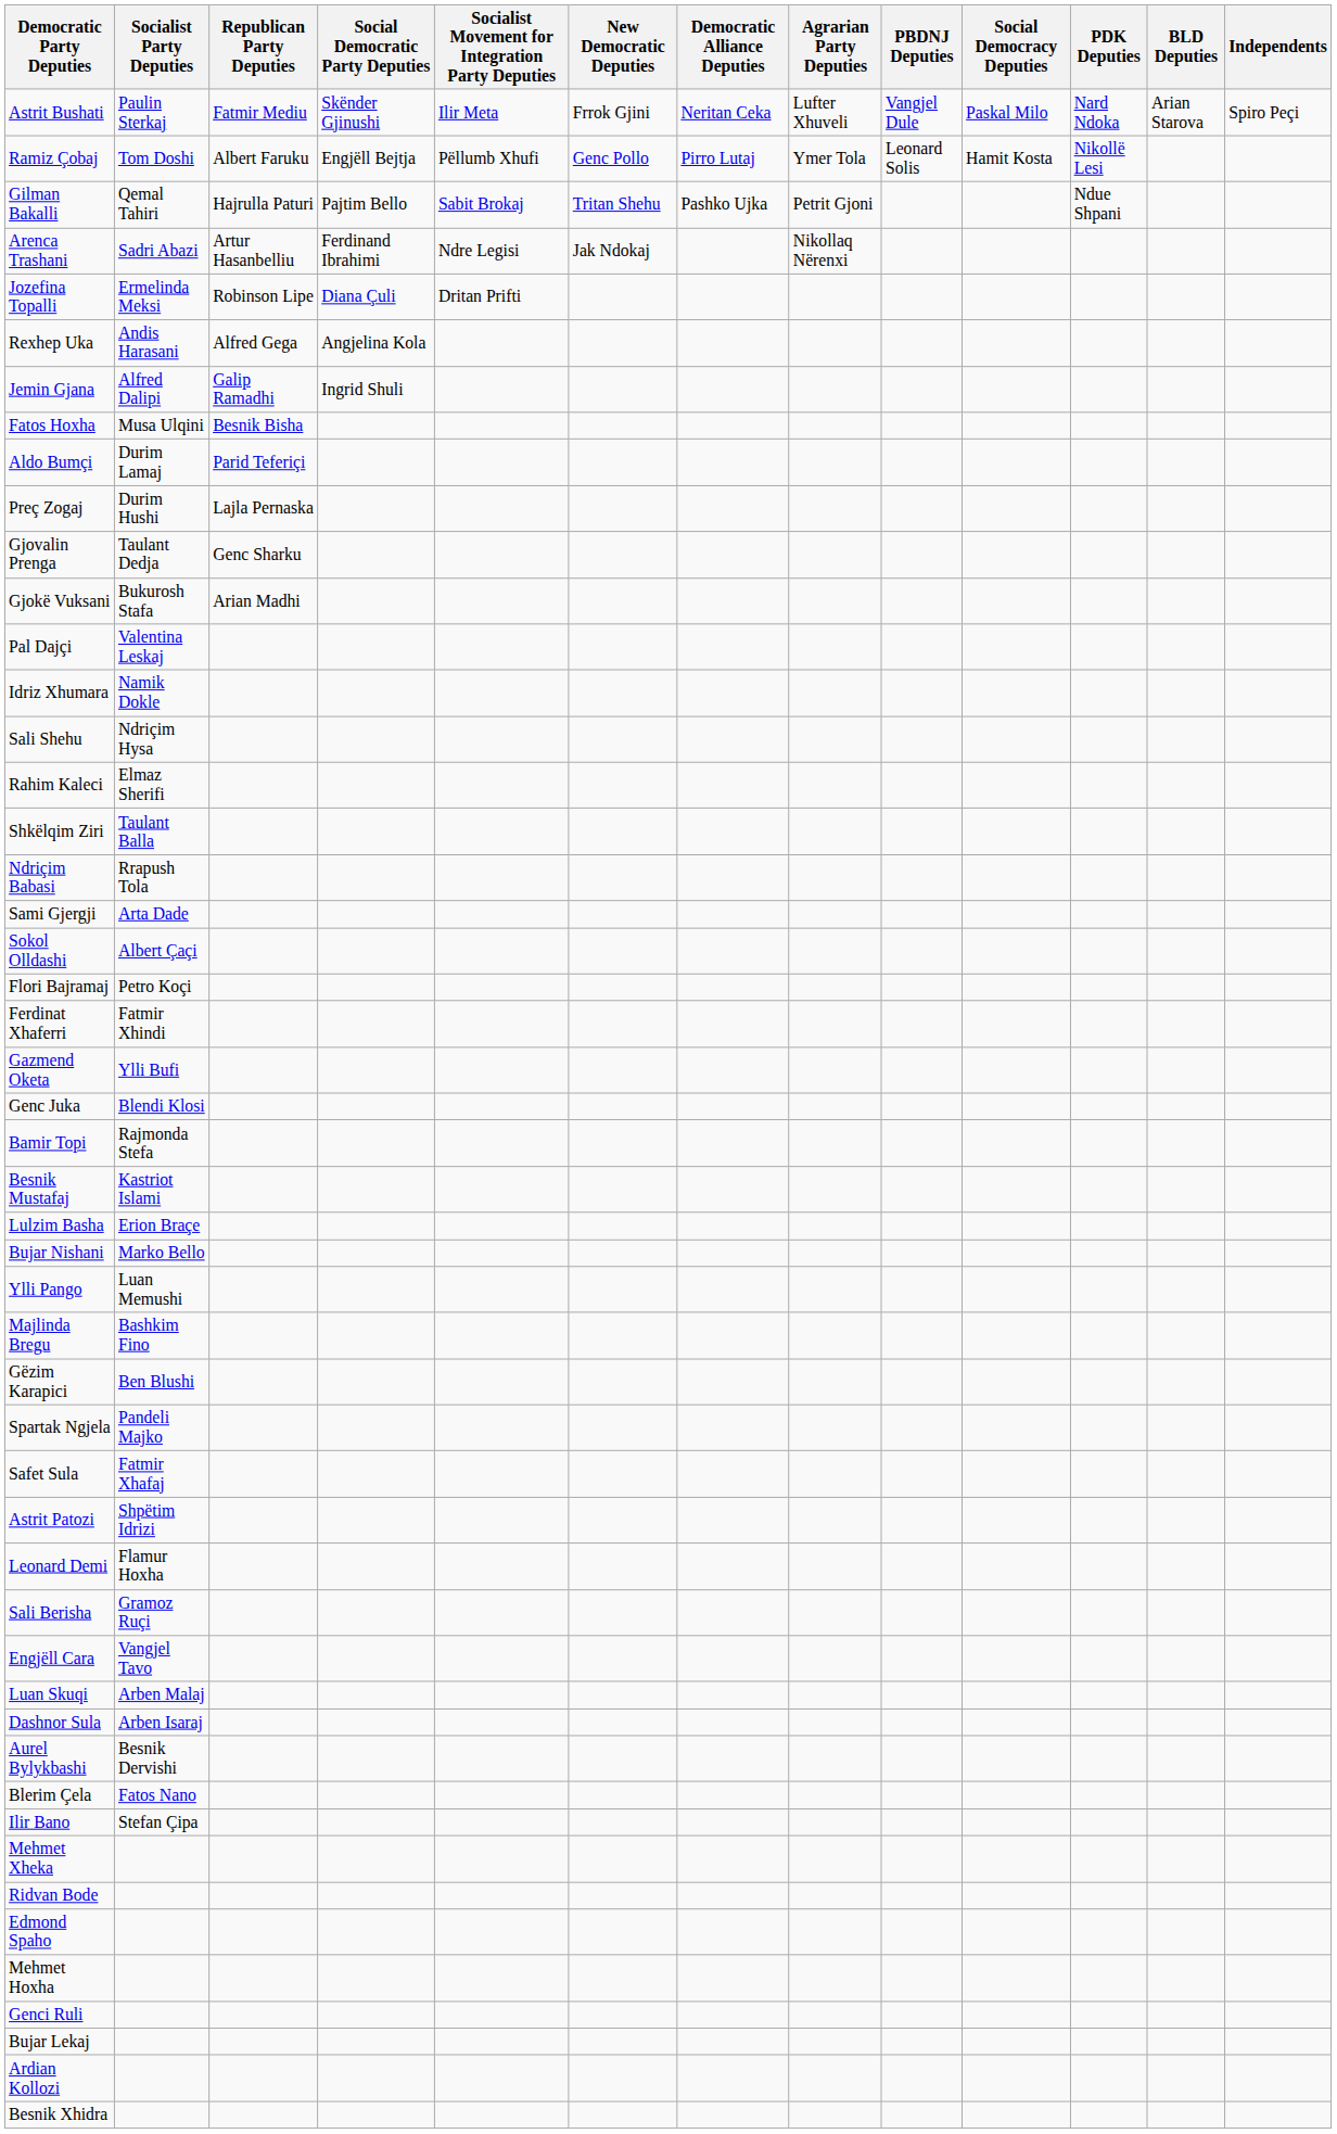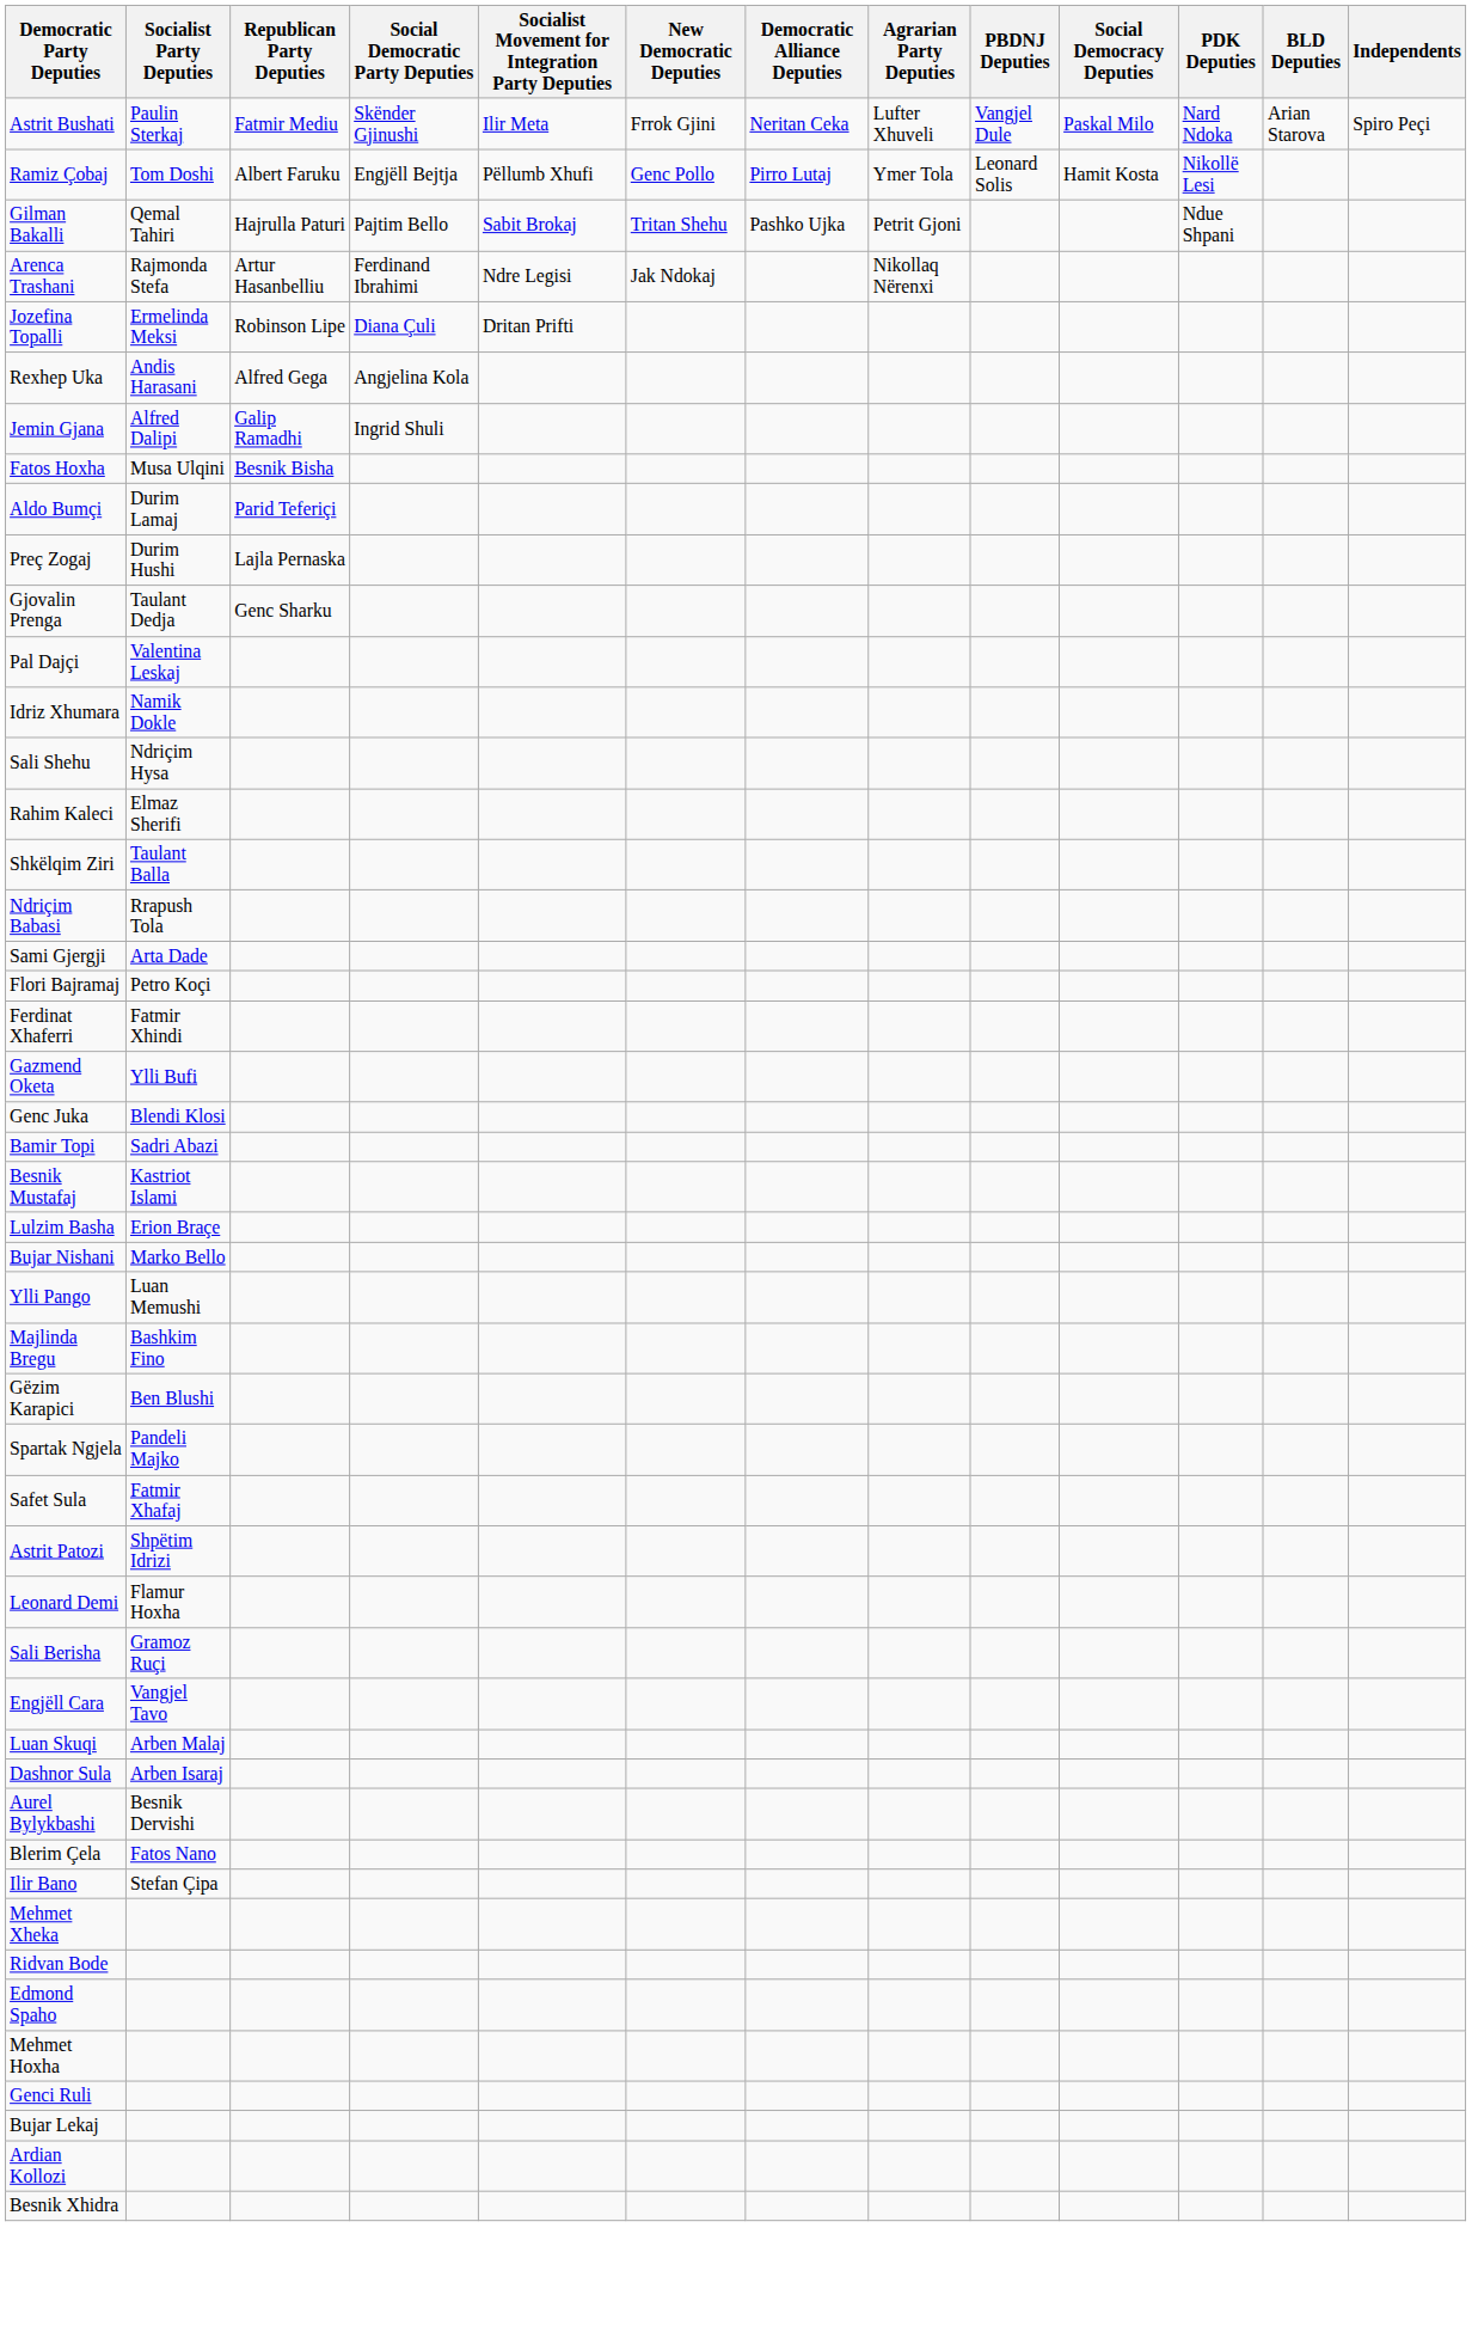 <table class="wikitable">
 <tr>
 <th>Democratic Party Deputies</th>
 <th>Socialist Party Deputies</th>
 <th>Republican Party Deputies</th>
 <th>Social Democratic Party Deputies</th>
 <th>Socialist Movement for Integration Party Deputies</th>
 <th>New Democratic Deputies</th>
 <th>Democratic Alliance Deputies</th>
 <th><strong>Agrarian Party Deputies</strong></th>
 <th>PBDNJ Deputies</th>
 <th>Social Democracy Deputies</th>
 <th>PDK Deputies</th>
 <th>BLD Deputies</th>
 <th>Independents</th>
 </tr>
 <tr>
 <td><a href='#'>Astrit Bushati</a></td>
 <td><a href='#'>Paulin Sterkaj</a></td>
 <td><a href='#'>Fatmir Mediu</a></td>
 <td><a href='#'>Skënder Gjinushi</a></td>
 <td><a href='#'>Ilir Meta</a></td>
 <td>Frrok Gjini</td>
 <td><a href='#'>Neritan Ceka</a></td>
 <td>Lufter Xhuveli</td>
 <td><a href='#'>Vangjel Dule</a></td>
 <td><a href='#'>Paskal Milo</a></td>
 <td><a href='#'>Nard Ndoka</a></td>
 <td>Arian Starova</td>
 <td>Spiro Peçi</td>
 </tr>
 <tr>
 <td><a href='#'>Ramiz Çobaj</a></td>
 <td><a href='#'>Tom Doshi</a></td>
 <td>Albert Faruku</td>
 <td>Engjëll Bejtja</td>
 <td>Pëllumb Xhufi</td>
 <td><a href='#'>Genc Pollo</a></td>
 <td><a href='#'>Pirro Lutaj</a></td>
 <td>Ymer Tola</td>
 <td>Leonard Solis</td>
 <td>Hamit Kosta</td>
 <td><a href='#'>Nikollë Lesi</a></td>
 <td></td>
 <td></td>
 </tr>
 <tr>
 <td><a href='#'>Gilman Bakalli</a></td>
 <td>Qemal Tahiri</td>
 <td>Hajrulla Paturi</td>
 <td>Pajtim Bello</td>
 <td><a href='#'>Sabit Brokaj</a></td>
 <td><a href='#'>Tritan Shehu</a></td>
 <td>Pashko Ujka</td>
 <td>Petrit Gjoni</td>
 <td></td>
 <td></td>
 <td>Ndue Shpani</td>
 <td></td>
 <td></td>
 </tr>
 <tr>
 <td><a href='#'>Arenca Trashani</a></td>
-<td><a href='#'>Sadri Abazi</a></td>
+<td>Rajmonda Stefa</td>
 <td>Artur Hasanbelliu</td>
 <td>Ferdinand Ibrahimi</td>
 <td>Ndre Legisi</td>
 <td>Jak Ndokaj</td>
 <td></td>
 <td>Nikollaq Nërenxi</td>
 <td></td>
 <td></td>
 <td></td>
 <td></td>
 <td></td>
 </tr>
 <tr>
 <td><a href='#'>Jozefina Topalli</a></td>
 <td><a href='#'>Ermelinda Meksi</a></td>
 <td>Robinson Lipe</td>
 <td><a href='#'>Diana Çuli</a></td>
 <td>Dritan Prifti</td>
 <td></td>
 <td></td>
 <td></td>
 <td></td>
 <td></td>
 <td></td>
 <td></td>
 <td></td>
 </tr>
 <tr>
 <td>Rexhep Uka</td>
 <td><a href='#'>Andis Harasani</a></td>
 <td>Alfred Gega</td>
 <td>Angjelina Kola</td>
 <td></td>
 <td></td>
 <td></td>
 <td></td>
 <td></td>
 <td></td>
 <td></td>
 <td></td>
 <td></td>
 </tr>
 <tr>
 <td><a href='#'>Jemin Gjana</a></td>
 <td><a href='#'>Alfred Dalipi</a></td>
 <td><a href='#'>Galip Ramadhi</a></td>
 <td>Ingrid Shuli</td>
 <td></td>
 <td></td>
 <td></td>
 <td></td>
 <td></td>
 <td></td>
 <td></td>
 <td></td>
 <td></td>
 </tr>
 <tr>
 <td><a href='#'>Fatos Hoxha</a></td>
 <td>Musa Ulqini</td>
 <td><a href='#'>Besnik Bisha</a></td>
 <td></td>
 <td></td>
 <td></td>
 <td></td>
 <td></td>
 <td></td>
 <td></td>
 <td></td>
 <td></td>
 <td></td>
 </tr>
 <tr>
 <td><a href='#'>Aldo Bumçi</a></td>
 <td>Durim Lamaj</td>
 <td><a href='#'>Parid Teferiçi</a></td>
 <td></td>
 <td></td>
 <td></td>
 <td></td>
 <td></td>
 <td></td>
 <td></td>
 <td></td>
 <td></td>
 <td></td>
 </tr>
 <tr>
 <td>Preç Zogaj</td>
 <td>Durim Hushi</td>
 <td>Lajla Pernaska</td>
 <td></td>
 <td></td>
 <td></td>
 <td></td>
 <td></td>
 <td></td>
 <td></td>
 <td></td>
 <td></td>
 <td></td>
 </tr>
 <tr>
 <td>Gjovalin Prenga</td>
 <td>Taulant Dedja</td>
 <td>Genc Sharku</td>
 <td></td>
 <td></td>
 <td></td>
 <td></td>
 <td></td>
 <td></td>
 <td></td>
 <td></td>
 <td></td>
 <td></td>
 </tr>
 <tr>
-<td>Gjokë Vuksani</td>
-<td>Bukurosh Stafa</td>
-<td>Arian Madhi</td>
-<td></td>
-<td></td>
-<td></td>
-<td></td>
-<td></td>
-<td></td>
-<td></td>
-<td></td>
-<td></td>
-<td></td>
-</tr>
-<tr>
 <td>Pal Dajçi</td>
 <td><a href='#'>Valentina Leskaj</a></td>
 <td></td>
 <td></td>
 <td></td>
 <td></td>
 <td></td>
 <td></td>
 <td></td>
 <td></td>
 <td></td>
 <td></td>
 <td></td>
 </tr>
 <tr>
 <td>Idriz Xhumara</td>
 <td><a href='#'>Namik Dokle</a></td>
 <td></td>
 <td></td>
 <td></td>
 <td></td>
 <td></td>
 <td></td>
 <td></td>
 <td></td>
 <td></td>
 <td></td>
 <td></td>
 </tr>
 <tr>
 <td>Sali Shehu</td>
 <td>Ndriçim Hysa</td>
 <td></td>
 <td></td>
 <td></td>
 <td></td>
 <td></td>
 <td></td>
 <td></td>
 <td></td>
 <td></td>
 <td></td>
 <td></td>
 </tr>
 <tr>
 <td>Rahim Kaleci</td>
 <td>Elmaz Sherifi</td>
 <td></td>
 <td></td>
 <td></td>
 <td></td>
 <td></td>
 <td></td>
 <td></td>
 <td></td>
 <td></td>
 <td></td>
 <td></td>
 </tr>
 <tr>
 <td>Shkëlqim Ziri</td>
 <td><a href='#'>Taulant Balla</a></td>
 <td></td>
 <td></td>
 <td></td>
 <td></td>
 <td></td>
 <td></td>
 <td></td>
 <td></td>
 <td></td>
 <td></td>
 <td></td>
 </tr>
 <tr>
 <td><a href='#'>Ndriçim Babasi</a></td>
 <td>Rrapush Tola</td>
 <td></td>
 <td></td>
 <td></td>
 <td></td>
 <td></td>
 <td></td>
 <td></td>
 <td></td>
 <td></td>
 <td></td>
 <td></td>
 </tr>
 <tr>
 <td>Sami Gjergji</td>
 <td><a href='#'>Arta Dade</a></td>
 <td></td>
 <td></td>
 <td></td>
 <td></td>
 <td></td>
 <td></td>
 <td></td>
 <td></td>
 <td></td>
 <td></td>
 <td></td>
 </tr>
 <tr>
-<td><a href='#'>Sokol Olldashi</a></td>
-<td><a href='#'>Albert Çaçi</a></td>
-<td></td>
-<td></td>
-<td></td>
-<td></td>
-<td></td>
-<td></td>
-<td></td>
-<td></td>
-<td></td>
-<td></td>
-<td></td>
-</tr>
-<tr>
 <td>Flori Bajramaj</td>
 <td>Petro Koçi</td>
 <td></td>
 <td></td>
 <td></td>
 <td></td>
 <td></td>
 <td></td>
 <td></td>
 <td></td>
 <td></td>
 <td></td>
 <td></td>
 </tr>
 <tr>
 <td>Ferdinat Xhaferri</td>
 <td>Fatmir Xhindi</td>
 <td></td>
 <td></td>
 <td></td>
 <td></td>
 <td></td>
 <td></td>
 <td></td>
 <td></td>
 <td></td>
 <td></td>
 <td></td>
 </tr>
 <tr>
 <td><a href='#'>Gazmend Oketa</a></td>
 <td><a href='#'>Ylli Bufi</a></td>
 <td></td>
 <td></td>
 <td></td>
 <td></td>
 <td></td>
 <td></td>
 <td></td>
 <td></td>
 <td></td>
 <td></td>
 <td></td>
 </tr>
 <tr>
 <td>Genc Juka</td>
 <td><a href='#'>Blendi Klosi</a></td>
 <td></td>
 <td></td>
 <td></td>
 <td></td>
 <td></td>
 <td></td>
 <td></td>
 <td></td>
 <td></td>
 <td></td>
 <td></td>
 </tr>
 <tr>
 <td><a href='#'>Bamir Topi</a></td>
-<td>Rajmonda Stefa</td>
+<td><a href='#'>Sadri Abazi</a></td>
 <td></td>
 <td></td>
 <td></td>
 <td></td>
 <td></td>
 <td></td>
 <td></td>
 <td></td>
 <td></td>
 <td></td>
 <td></td>
 </tr>
 <tr>
 <td><a href='#'>Besnik Mustafaj</a></td>
 <td><a href='#'>Kastriot Islami</a></td>
 <td></td>
 <td></td>
 <td></td>
 <td></td>
 <td></td>
 <td></td>
 <td></td>
 <td></td>
 <td></td>
 <td></td>
 <td></td>
 </tr>
 <tr>
 <td><a href='#'>Lulzim Basha</a></td>
 <td><a href='#'>Erion Braçe</a></td>
 <td></td>
 <td></td>
 <td></td>
 <td></td>
 <td></td>
 <td></td>
 <td></td>
 <td></td>
 <td></td>
 <td></td>
 <td></td>
 </tr>
 <tr>
 <td><a href='#'>Bujar Nishani</a></td>
 <td><a href='#'>Marko Bello</a></td>
 <td></td>
 <td></td>
 <td></td>
 <td></td>
 <td></td>
 <td></td>
 <td></td>
 <td></td>
 <td></td>
 <td></td>
 <td></td>
 </tr>
 <tr>
 <td><a href='#'>Ylli Pango</a></td>
 <td>Luan Memushi</td>
 <td></td>
 <td></td>
 <td></td>
 <td></td>
 <td></td>
 <td></td>
 <td></td>
 <td></td>
 <td></td>
 <td></td>
 <td></td>
 </tr>
 <tr>
 <td><a href='#'>Majlinda Bregu</a></td>
 <td><a href='#'>Bashkim Fino</a></td>
 <td></td>
 <td></td>
 <td></td>
 <td></td>
 <td></td>
 <td></td>
 <td></td>
 <td></td>
 <td></td>
 <td></td>
 <td></td>
 </tr>
 <tr>
 <td>Gëzim Karapici</td>
 <td><a href='#'>Ben Blushi</a></td>
 <td></td>
 <td></td>
 <td></td>
 <td></td>
 <td></td>
 <td></td>
 <td></td>
 <td></td>
 <td></td>
 <td></td>
 <td></td>
 </tr>
 <tr>
 <td>Spartak Ngjela</td>
 <td><a href='#'>Pandeli Majko</a></td>
 <td></td>
 <td></td>
 <td></td>
 <td></td>
 <td></td>
 <td></td>
 <td></td>
 <td></td>
 <td></td>
 <td></td>
 <td></td>
 </tr>
 <tr>
 <td>Safet Sula</td>
 <td><a href='#'>Fatmir Xhafaj</a></td>
 <td></td>
 <td></td>
 <td></td>
 <td></td>
 <td></td>
 <td></td>
 <td></td>
 <td></td>
 <td></td>
 <td></td>
 <td></td>
 </tr>
 <tr>
 <td><a href='#'>Astrit Patozi</a></td>
 <td><a href='#'>Shpëtim Idrizi</a></td>
 <td></td>
 <td></td>
 <td></td>
 <td></td>
 <td></td>
 <td></td>
 <td></td>
 <td></td>
 <td></td>
 <td></td>
 <td></td>
 </tr>
 <tr>
 <td><a href='#'>Leonard Demi</a></td>
 <td>Flamur Hoxha</td>
 <td></td>
 <td></td>
 <td></td>
 <td></td>
 <td></td>
 <td></td>
 <td></td>
 <td></td>
 <td></td>
 <td></td>
 <td></td>
 </tr>
 <tr>
 <td><a href='#'>Sali Berisha</a></td>
 <td><a href='#'>Gramoz Ruçi</a></td>
 <td></td>
 <td></td>
 <td></td>
 <td></td>
 <td></td>
 <td></td>
 <td></td>
 <td></td>
 <td></td>
 <td></td>
 <td></td>
 </tr>
 <tr>
 <td><a href='#'>Engjëll Cara</a></td>
 <td><a href='#'>Vangjel Tavo</a></td>
 <td></td>
 <td></td>
 <td></td>
 <td></td>
 <td></td>
 <td></td>
 <td></td>
 <td></td>
 <td></td>
 <td></td>
 <td></td>
 </tr>
 <tr>
 <td><a href='#'>Luan Skuqi</a></td>
 <td><a href='#'>Arben Malaj</a></td>
 <td></td>
 <td></td>
 <td></td>
 <td></td>
 <td></td>
 <td></td>
 <td></td>
 <td></td>
 <td></td>
 <td></td>
 <td></td>
 </tr>
 <tr>
 <td><a href='#'>Dashnor Sula</a></td>
 <td><a href='#'>Arben Isaraj</a></td>
 <td></td>
 <td></td>
 <td></td>
 <td></td>
 <td></td>
 <td></td>
 <td></td>
 <td></td>
 <td></td>
 <td></td>
 <td></td>
 </tr>
 <tr>
 <td><a href='#'>Aurel Bylykbashi</a></td>
 <td>Besnik Dervishi</td>
 <td></td>
 <td></td>
 <td></td>
 <td></td>
 <td></td>
 <td></td>
 <td></td>
 <td></td>
 <td></td>
 <td></td>
 <td></td>
 </tr>
 <tr>
 <td>Blerim Çela</td>
 <td><a href='#'>Fatos Nano</a></td>
 <td></td>
 <td></td>
 <td></td>
 <td></td>
 <td></td>
 <td></td>
 <td></td>
 <td></td>
 <td></td>
 <td></td>
 <td></td>
 </tr>
 <tr>
 <td><a href='#'>Ilir Bano</a></td>
 <td>Stefan Çipa</td>
 <td></td>
 <td></td>
 <td></td>
 <td></td>
 <td></td>
 <td></td>
 <td></td>
 <td></td>
 <td></td>
 <td></td>
 <td></td>
 </tr>
 <tr>
 <td><a href='#'>Mehmet Xheka</a></td>
 <td></td>
 <td></td>
 <td></td>
 <td></td>
 <td></td>
 <td></td>
 <td></td>
 <td></td>
 <td></td>
 <td></td>
 <td></td>
 <td></td>
 </tr>
 <tr>
 <td><a href='#'>Ridvan Bode</a></td>
 <td></td>
 <td></td>
 <td></td>
 <td></td>
 <td></td>
 <td></td>
 <td></td>
 <td></td>
 <td></td>
 <td></td>
 <td></td>
 <td></td>
 </tr>
 <tr>
 <td><a href='#'>Edmond Spaho</a></td>
 <td></td>
 <td></td>
 <td></td>
 <td></td>
 <td></td>
 <td></td>
 <td></td>
 <td></td>
 <td></td>
 <td></td>
 <td></td>
 <td></td>
 </tr>
 <tr>
 <td>Mehmet Hoxha</td>
 <td></td>
 <td></td>
 <td></td>
 <td></td>
 <td></td>
 <td></td>
 <td></td>
 <td></td>
 <td></td>
 <td></td>
 <td></td>
 <td></td>
 </tr>
 <tr>
 <td><a href='#'>Genci Ruli</a></td>
 <td></td>
 <td></td>
 <td></td>
 <td></td>
 <td></td>
 <td></td>
 <td></td>
 <td></td>
 <td></td>
 <td></td>
 <td></td>
 <td></td>
 </tr>
 <tr>
 <td>Bujar Lekaj</td>
 <td></td>
 <td></td>
 <td></td>
 <td></td>
 <td></td>
 <td></td>
 <td></td>
 <td></td>
 <td></td>
 <td></td>
 <td></td>
 <td></td>
 </tr>
 <tr>
 <td><a href='#'>Ardian Kollozi</a></td>
 <td></td>
 <td></td>
 <td></td>
 <td></td>
 <td></td>
 <td></td>
 <td></td>
 <td></td>
 <td></td>
 <td></td>
 <td></td>
 <td></td>
 </tr>
 <tr>
 <td>Besnik Xhidra</td>
 <td></td>
 <td></td>
 <td></td>
 <td></td>
 <td></td>
 <td></td>
 <td></td>
 <td></td>
 <td></td>
 <td></td>
 <td></td>
 <td></td>
 </tr>
 </table>
